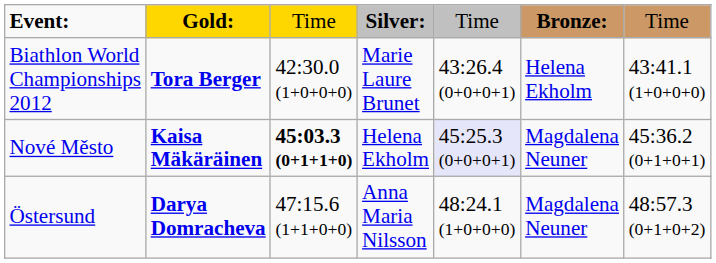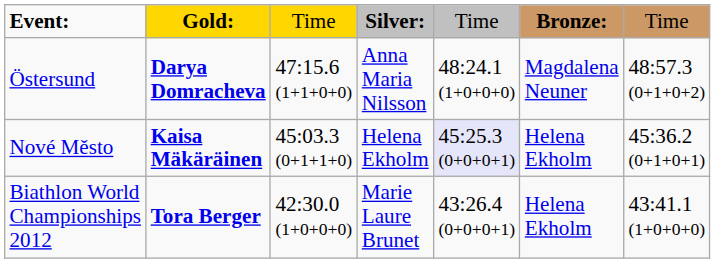 <table class="wikitable" width=85%>
 <tr>
 <td><strong>Event:</strong></td>
 <td style="text-align:center;background-color:gold;"><strong>Gold:</strong></td>
 <td style="text-align:center;background-color:gold;">Time</td>
 <td style="text-align:center;background-color:silver;"><strong>Silver:</strong></td>
 <td style="text-align:center;background-color:silver;">Time</td>
 <td style="text-align:center;background-color:#CC9966;"><strong>Bronze:</strong></td>
 <td style="text-align:center;background-color:#CC9966;">Time</td>
 </tr>
 <tr>
+<td><a href='#'>Östersund</a><br></td>
+<td><strong><a href='#'>Darya Domracheva</a></strong><br><small></small></td>
+<td>47:15.6<br><small>(1+1+0+0)</small></td>
+<td><a href='#'>Anna Maria Nilsson</a><br><small></small></td>
+<td>48:24.1<br><small>(1+0+0+0)</small></td>
+<td><a href='#'>Magdalena Neuner</a><br><small></small></td>
+<td>48:57.3<br><small>(0+1+0+2)</small></td>
+</tr>
+<tr>
+<td><a href='#'>Nové Město</a><br></td>
+<td><strong><a href='#'>Kaisa Mäkäräinen</a></strong><br><small></small></td>
+<td>45:03.3<br><small>(0+1+1+0)</small></td>
+<td><a href='#'>Helena Ekholm</a><br><small></small></td>
+<td style="background: lavender;">45:25.3<br><small>(0+0+0+1)</small></td>
+<td><a href='#'>Helena Ekholm</a><br><small></small></td>
+<td>45:36.2<br><small>(0+1+0+1)</small></td>
+</tr>
+<tr>
 <td><a href='#'>Biathlon World Championships 2012</a><br></td>
 <td><strong><a href='#'>Tora Berger</a></strong><br><small></small></td>
 <td>42:30.0<br><small>(1+0+0+0)</small></td>
 <td><a href='#'>Marie Laure Brunet</a><br><small></small></td>
 <td>43:26.4<br><small>(0+0+0+1)</small></td>
 <td><a href='#'>Helena Ekholm</a><br><small></small></td>
 <td>43:41.1<br><small>(1+0+0+0)</small></td>
 </tr>
-<tr>
-<td><a href='#'>Nové Město</a><br></td>
-<td><strong><a href='#'>Kaisa Mäkäräinen</a></strong><br><small></small></td>
-<td><strong>45:03.3<br><small>(0+1+1+0)</small></strong></td>
-<td><a href='#'>Helena Ekholm</a><br><small></small></td>
-<td style="background: lavender;">45:25.3<br><small>(0+0+0+1)</small></td>
-<td><a href='#'>Magdalena Neuner</a><br><small></small></td>
-<td>45:36.2<br><small>(0+1+0+1)</small></td>
-</tr>
-<tr>
-<td><a href='#'>Östersund</a><br></td>
-<td><strong><a href='#'>Darya Domracheva</a></strong><br><small></small></td>
-<td>47:15.6<br><small>(1+1+0+0)</small></td>
-<td><a href='#'>Anna Maria Nilsson</a><br><small></small></td>
-<td>48:24.1<br><small>(1+0+0+0)</small></td>
-<td><a href='#'>Magdalena Neuner</a><br><small></small></td>
-<td>48:57.3<br><small>(0+1+0+2)</small></td>
-</tr>
 </table>
